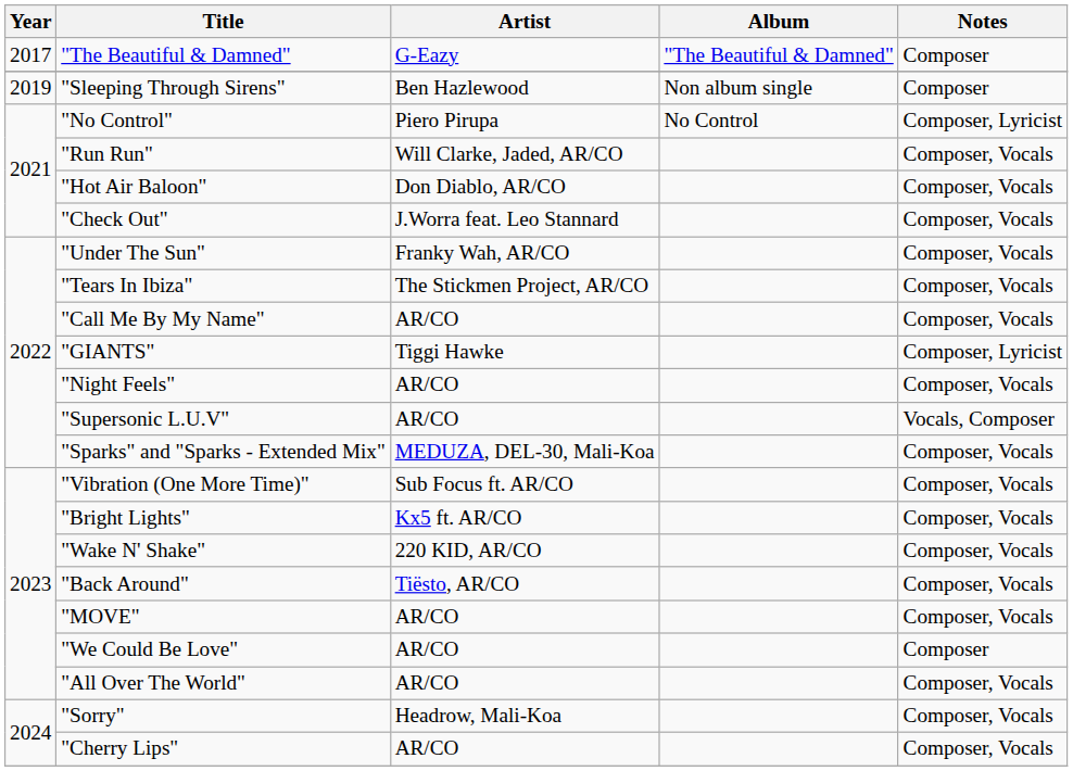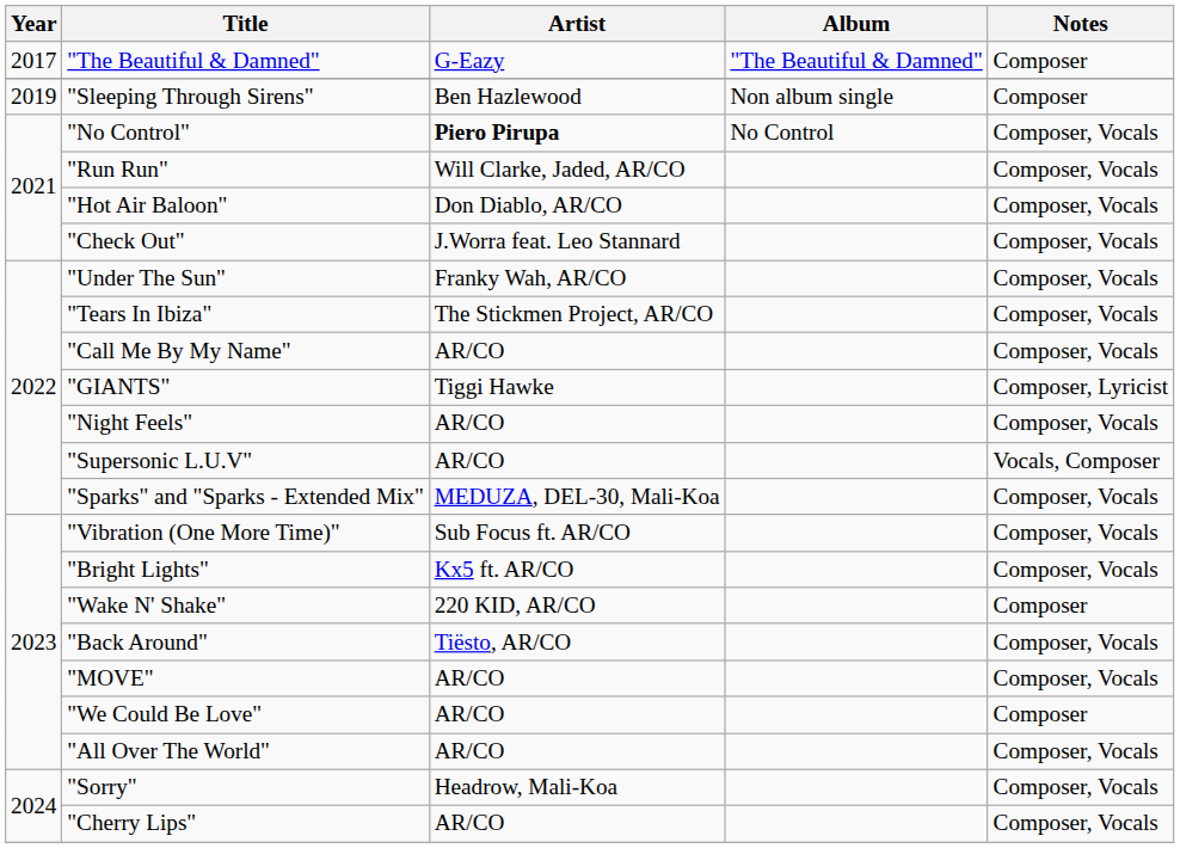 <table class="wikitable">
 <tr>
 <th>Year</th>
 <th>Title</th>
 <th>Artist</th>
 <th>Album</th>
 <th>Notes</th>
 </tr>
 <tr>
 <td>2017</td>
 <td><a href='#'>"The Beautiful & Damned"</a></td>
 <td><a href='#'>G-Eazy</a></td>
 <td><a href='#'>"The Beautiful & Damned"</a></td>
 <td>Composer </td>
 </tr>
 <tr>
 </tr>
 <tr>
 <td>2019</td>
 <td>"Sleeping Through Sirens"</td>
 <td>Ben Hazlewood</td>
 <td>Non album single</td>
 <td>Composer</td>
 </tr>
 <tr>
 <td rowspan="4">2021</td>
 <td>"No Control"</td>
-<td>Piero Pirupa</td>
+<td><strong>Piero Pirupa</strong></td>
 <td>No Control</td>
-<td>Composer, Lyricist</td>
+<td>Composer, Vocals</td>
 </tr>
 <tr>
 <td>"Run Run"</td>
 <td>Will Clarke, Jaded, AR/CO</td>
 <td></td>
 <td>Composer, Vocals</td>
 </tr>
 <tr>
 <td>"Hot Air Baloon"</td>
 <td>Don Diablo, AR/CO</td>
 <td></td>
 <td>Composer, Vocals</td>
 </tr>
 <tr>
 <td>"Check Out"</td>
 <td>J.Worra feat. Leo Stannard</td>
 <td></td>
 <td>Composer, Vocals</td>
 </tr>
 <tr>
 <td rowspan="7">2022</td>
 <td>"Under The Sun"</td>
 <td>Franky Wah, AR/CO</td>
 <td></td>
 <td>Composer, Vocals</td>
 </tr>
 <tr>
 <td>"Tears In Ibiza"</td>
 <td>The Stickmen Project, AR/CO</td>
 <td></td>
 <td>Composer, Vocals</td>
 </tr>
 <tr>
 <td>"Call Me By My Name"</td>
 <td>AR/CO</td>
 <td></td>
 <td>Composer, Vocals</td>
 </tr>
 <tr>
 <td>"GIANTS"</td>
 <td>Tiggi Hawke </td>
 <td></td>
 <td>Composer, Lyricist</td>
 </tr>
 <tr>
 <td>"Night Feels"</td>
 <td>AR/CO</td>
 <td></td>
 <td>Composer, Vocals</td>
 </tr>
 <tr>
 <td>"Supersonic L.U.V"</td>
 <td>AR/CO </td>
 <td></td>
 <td>Vocals, Composer</td>
 </tr>
 <tr>
 <td>"Sparks" and "Sparks - Extended Mix"</td>
 <td><a href='#'>MEDUZA</a>, DEL-30, Mali-Koa</td>
 <td></td>
 <td>Composer, Vocals</td>
 </tr>
 <tr>
 <td rowspan="7">2023</td>
 <td>"Vibration (One More Time)"</td>
 <td>Sub Focus ft. AR/CO</td>
 <td></td>
 <td>Composer, Vocals</td>
 </tr>
 <tr>
 <td>"Bright Lights"</td>
 <td><a href='#'>Kx5</a> ft. AR/CO</td>
 <td></td>
 <td>Composer, Vocals</td>
 </tr>
 <tr>
 <td>"Wake N' Shake"</td>
 <td>220 KID, AR/CO</td>
 <td></td>
-<td>Composer, Vocals</td>
+<td>Composer</td>
 </tr>
 <tr>
 <td>"Back Around"</td>
 <td><a href='#'>Tiësto</a>, AR/CO</td>
 <td></td>
 <td>Composer, Vocals</td>
 </tr>
 <tr>
 <td>"MOVE"</td>
 <td>AR/CO</td>
 <td></td>
 <td>Composer, Vocals</td>
 </tr>
 <tr>
 <td>"We Could Be Love"</td>
 <td>AR/CO</td>
 <td></td>
 <td>Composer</td>
 </tr>
 <tr>
 <td>"All Over The World"</td>
 <td>AR/CO</td>
 <td></td>
 <td>Composer, Vocals</td>
 </tr>
 <tr>
 <td rowspan="2">2024</td>
 <td>"Sorry"</td>
 <td>Headrow, Mali-Koa</td>
 <td></td>
 <td>Composer, Vocals</td>
 </tr>
 <tr>
 <td>"Cherry Lips"</td>
 <td>AR/CO</td>
 <td></td>
 <td>Composer, Vocals</td>
 </tr>
 <tr>
 </tr>
 </table>
